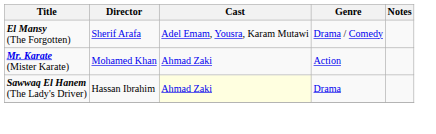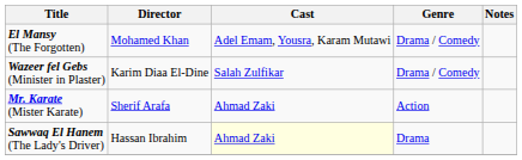 <table class="wikitable">
 <tr>
 <th>Title</th>
 <th>Director</th>
 <th>Cast</th>
 <th>Genre</th>
 <th>Notes</th>
 </tr>
 <tr>
 <td><strong><em> El Mansy</em></strong><br>(The Forgotten)</td>
-<td><a href='#'>Sherif Arafa</a></td>
+<td><a href='#'>Mohamed Khan</a></td>
 <td><a href='#'>Adel Emam</a>, <a href='#'>Yousra</a>, Karam Mutawi</td>
 <td><a href='#'>Drama</a> / <a href='#'>Comedy</a></td>
 <td></td>
 </tr>
 <tr>
+<td><strong><em>Wazeer fel Gebs</em></strong><br>(Minister in Plaster)</td>
+<td>Karim Diaa El-Dine</td>
+<td><a href='#'>Salah Zulfikar</a></td>
+<td><a href='#'>Drama</a> / <a href='#'>Comedy</a></td>
+<td></td>
+</tr>
+<tr>
 <td><strong><em><a href='#'>Mr. Karate</a></em></strong><br>(Mister Karate)</td>
-<td><a href='#'>Mohamed Khan</a></td>
+<td><a href='#'>Sherif Arafa</a></td>
 <td><a href='#'>Ahmad Zaki</a></td>
 <td><a href='#'>Action</a></td>
 <td></td>
 </tr>
 <tr>
 <td><strong><em>Sawwaq El Hanem</em></strong><br>(The Lady's Driver)</td>
 <td>Hassan Ibrahim</td>
 <td style="background: lightyellow;"><a href='#'>Ahmad Zaki</a></td>
 <td><a href='#'>Drama</a></td>
 <td></td>
 </tr>
 <tr>
 </tr>
 </table>
